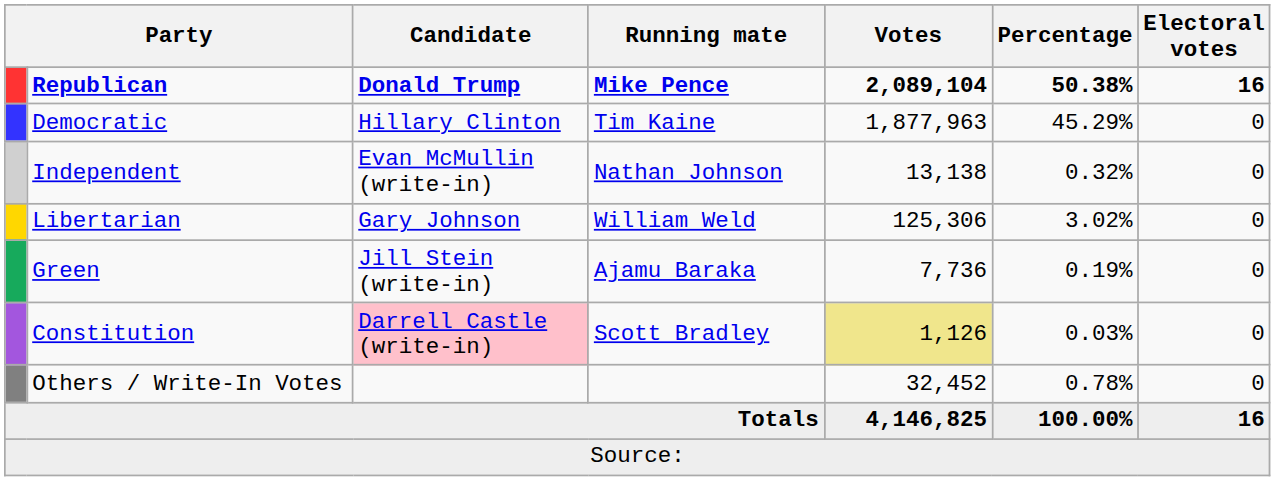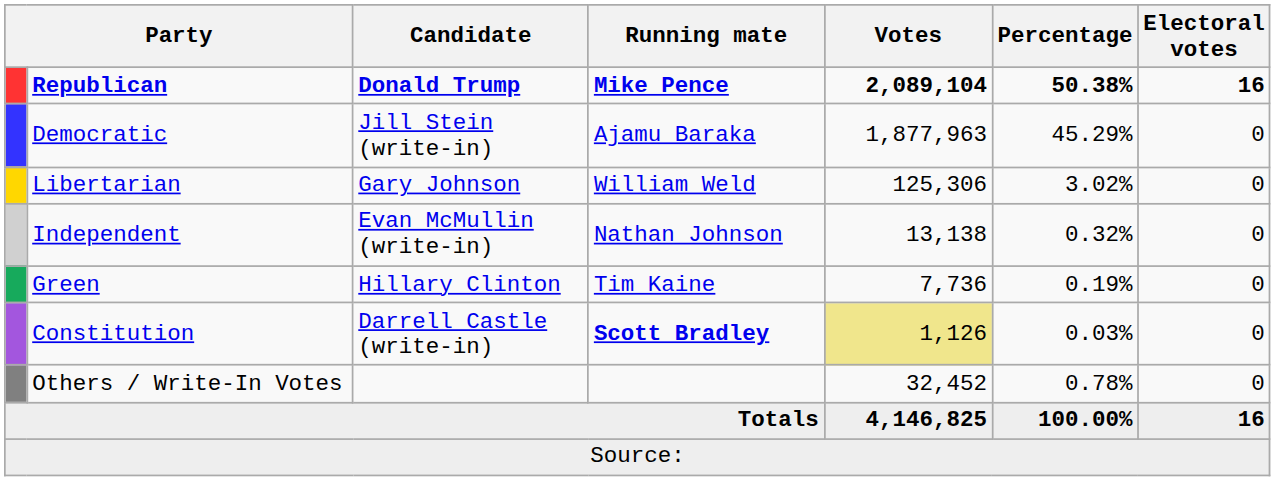 <table class="wikitable">
 <tr>
 <th colspan="2" style="width: 15em">Party</th>
 <th style="width: 10em">Candidate</th>
 <th style="width: 10em">Running mate</th>
 <th style="width: 7em">Votes</th>
 <th style="width: 5em">Percentage</th>
 <th style="width: 5em">Electoral votes</th>
 </tr>
 <tr>
 <th style="background:#f33; width:3px;"></th>
 <td style="width: 130px"><strong><a href='#'>Republican</a></strong></td>
 <td><strong><a href='#'>Donald Trump</a></strong></td>
 <td><strong><a href='#'>Mike Pence</a></strong></td>
 <td style="text-align:right;"><strong>2,089,104</strong></td>
 <td style="text-align:right;"><strong>50.38%</strong></td>
 <td style="text-align:right;"><strong>16</strong></td>
 </tr>
 <tr>
 <th style="background:#33f; width:3px;"></th>
 <td style="width: 130px"><a href='#'>Democratic</a></td>
-<td><a href='#'>Hillary Clinton</a></td>
-<td><a href='#'>Tim Kaine</a></td>
+<td><a href='#'>Jill Stein</a> (write-in)</td>
+<td><a href='#'>Ajamu Baraka</a></td>
 <td style="text-align:right;">1,877,963</td>
 <td style="text-align:right;">45.29%</td>
+<td style="text-align:right;">0</td>
+</tr>
+<tr>
+<th style="background:gold; width:3px;"></th>
+<td style="width: 130px"><a href='#'>Libertarian</a></td>
+<td><a href='#'>Gary Johnson</a></td>
+<td><a href='#'>William Weld</a></td>
+<td style="text-align:right;">125,306</td>
+<td style="text-align:right;">3.02%</td>
 <td style="text-align:right;">0</td>
 </tr>
 <tr>
 <th style="background:#D0D0D0; width:3px;"></th>
 <td style="width: 130px"><a href='#'>Independent</a></td>
 <td><a href='#'>Evan McMullin</a> (write-in)</td>
 <td><a href='#'>Nathan Johnson</a></td>
 <td style="text-align:right;">13,138</td>
 <td style="text-align:right;">0.32%</td>
 <td style="text-align:right;">0</td>
 </tr>
 <tr>
-<th style="background:gold; width:3px;"></th>
-<td style="width: 130px"><a href='#'>Libertarian</a></td>
-<td><a href='#'>Gary Johnson</a></td>
-<td><a href='#'>William Weld</a></td>
-<td style="text-align:right;">125,306</td>
-<td style="text-align:right;">3.02%</td>
-<td style="text-align:right;">0</td>
-</tr>
-<tr>
 <th style="background:#17AA5C; width:3px;"></th>
 <td style="width: 130px"><a href='#'>Green</a></td>
-<td><a href='#'>Jill Stein</a> (write-in)</td>
-<td><a href='#'>Ajamu Baraka</a></td>
+<td><a href='#'>Hillary Clinton</a></td>
+<td><a href='#'>Tim Kaine</a></td>
 <td style="text-align:right;">7,736</td>
 <td style="text-align:right;">0.19%</td>
 <td style="text-align:right;">0</td>
 </tr>
 <tr>
 <th style="background:#A356DE; width:3px;"></th>
 <td style="width: 130px"><a href='#'>Constitution</a></td>
-<td style="background: pink;"><a href='#'>Darrell Castle</a> (write-in)</td>
-<td><a href='#'>Scott Bradley</a></td>
+<td><a href='#'>Darrell Castle</a> (write-in)</td>
+<td><strong><a href='#'>Scott Bradley</a></strong></td>
 <td style="background: khaki; text-align:right;">1,126</td>
 <td style="text-align:right;">0.03%</td>
 <td style="text-align:right;">0</td>
 </tr>
 <tr>
 <th style="background:gray; width:3px;"></th>
 <td style="width: 130px">Others / Write-In Votes</td>
 <td></td>
 <td></td>
 <td style="text-align:right;">32,452</td>
 <td style="text-align:right;">0.78%</td>
 <td style="text-align:right;">0</td>
 </tr>
 <tr style="background:#eee; text-align:right;">
 <td colspan="4"><strong>Totals</strong></td>
 <td><strong>4,146,825</strong></td>
 <td><strong>100.00%</strong></td>
 <td><strong>16</strong></td>
 </tr>
 <tr style="background:#eee; text-align:center;">
 <td colspan="7">Source: <em></em></td>
 </tr>
 </table>
